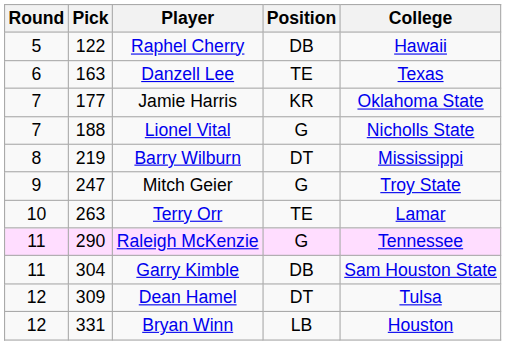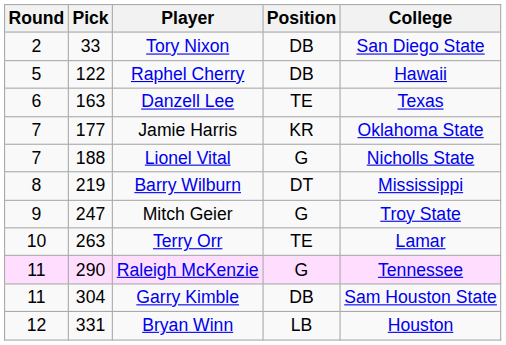 <table class="wikitable sortable sortable"  style="text-align:center;">
 <tr>
 <th>Round</th>
 <th>Pick</th>
 <th>Player</th>
 <th>Position</th>
 <th>College</th>
+</tr>
+<tr>
+<td>2</td>
+<td>33</td>
+<td><a href='#'>Tory Nixon</a></td>
+<td>DB</td>
+<td><a href='#'>San Diego State</a></td>
 </tr>
 <tr>
 <td>5</td>
 <td>122</td>
 <td><a href='#'>Raphel Cherry</a></td>
 <td>DB</td>
 <td><a href='#'>Hawaii</a></td>
 </tr>
 <tr>
 <td>6</td>
 <td>163</td>
 <td><a href='#'>Danzell Lee</a></td>
 <td>TE</td>
 <td><a href='#'>Texas</a></td>
 </tr>
 <tr>
 <td>7</td>
 <td>177</td>
 <td>Jamie Harris</td>
 <td>KR</td>
 <td><a href='#'>Oklahoma State</a></td>
 </tr>
 <tr>
 <td>7</td>
 <td>188</td>
 <td><a href='#'>Lionel Vital</a></td>
 <td>G</td>
 <td><a href='#'>Nicholls State</a></td>
 </tr>
 <tr>
 <td>8</td>
 <td>219</td>
 <td><a href='#'>Barry Wilburn</a></td>
 <td>DT</td>
 <td><a href='#'>Mississippi</a></td>
 </tr>
 <tr>
 <td>9</td>
 <td>247</td>
 <td>Mitch Geier</td>
 <td>G</td>
 <td><a href='#'>Troy State</a></td>
 </tr>
 <tr>
 <td>10</td>
 <td>263</td>
 <td><a href='#'>Terry Orr</a></td>
 <td>TE</td>
 <td><a href='#'>Lamar</a></td>
 </tr>
 <tr style="background:#fdf;">
 <td>11</td>
 <td>290</td>
 <td><a href='#'>Raleigh McKenzie</a></td>
 <td>G</td>
 <td><a href='#'>Tennessee</a></td>
 </tr>
 <tr>
 <td>11</td>
 <td>304</td>
 <td><a href='#'>Garry Kimble</a></td>
 <td>DB</td>
 <td><a href='#'>Sam Houston State</a></td>
 </tr>
 <tr>
 <td>12</td>
-<td>309</td>
-<td><a href='#'>Dean Hamel</a></td>
-<td>DT</td>
-<td><a href='#'>Tulsa</a></td>
-</tr>
-<tr>
-<td>12</td>
 <td>331</td>
 <td><a href='#'>Bryan Winn</a></td>
 <td>LB</td>
 <td><a href='#'>Houston</a></td>
 </tr>
 </table>
